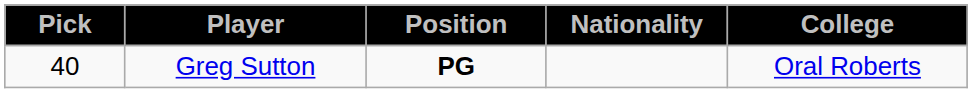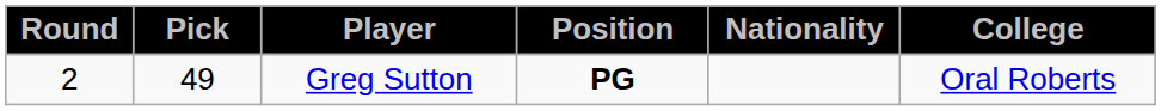 <table class="wikitable sortable sortable">
 <tr>
+<th style="background:black; color:silver" width="10%">Round</th>
 <th style="background:black; color:silver" width="10%">Pick</th>
 <th style="background:black; color:silver" width="20%">Player</th>
 <th style="background:black; color:silver" width="15%">Position</th>
 <th style="background:black; color:silver" width="15%">Nationality</th>
 <th style="background:black; color:silver" width="20%">College</th>
 </tr>
 <tr style="text-align: center">
-<td>40</td>
+<td>2</td>
+<td>49</td>
 <td><a href='#'>Greg Sutton</a></td>
 <td><strong>PG</strong></td>
 <td></td>
 <td><a href='#'>Oral Roberts</a></td>
 </tr>
 </table>
